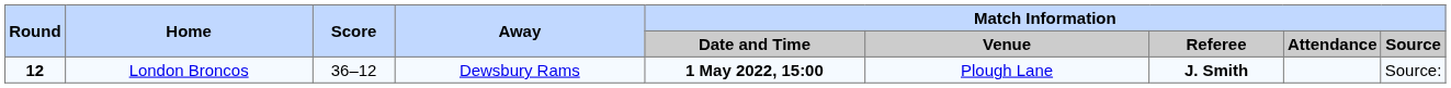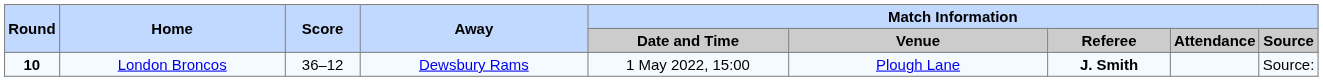 <table border=1 style="border-collapse:collapse; font-size:90%; text-align:center;" cellpadding=3 cellspacing=0 width=100%>
 <tr style="background:#c1d8ff;">
 <th scope="col" rowspan=2 width=1%>Round</th>
 <th scope="col" rowspan=2 width=19%>Home</th>
 <th scope="col" rowspan=2 width=6%>Score</th>
 <th scope="col" rowspan=2 width=19%>Away</th>
 <th colspan=5>Match Information</th>
 </tr>
 <tr style="background:#cccccc;">
 <th scope="col" width=17%>Date and Time</th>
 <th scope="col" width=22%>Venue</th>
 <th scope="col" width=10%>Referee</th>
 <th scope="col" width=7%>Attendance</th>
 <th scope="col" width=7%>Source</th>
 </tr>
 <tr style="background:#f5faff;">
-<td><strong>12</strong></td>
+<td><strong>10</strong></td>
 <td> <a href='#'>London Broncos</a></td>
 <td>36–12</td>
 <td> <a href='#'>Dewsbury Rams</a></td>
-<td><strong>1 May 2022, 15:00</strong></td>
+<td>1 May 2022, 15:00</td>
 <td><a href='#'>Plough Lane</a></td>
 <td><strong>J. Smith</strong></td>
 <td></td>
 <td>Source:</td>
 </tr>
 </table>
